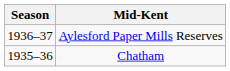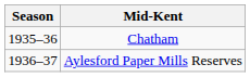 <table border="1" class=wikitable style="text-align:center">
 <tr>
 <th>Season</th>
 <th>Mid-Kent</th>
 </tr>
 <tr>
+<td>1935–36</td>
+<td><a href='#'>Chatham</a></td>
+</tr>
+<tr>
 <td>1936–37</td>
 <td><a href='#'>Aylesford Paper Mills</a> Reserves</td>
 </tr>
-<tr>
-<td>1935–36</td>
-<td><a href='#'>Chatham</a></td>
-</tr>
 </table>
